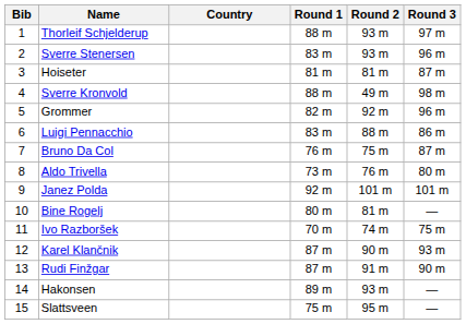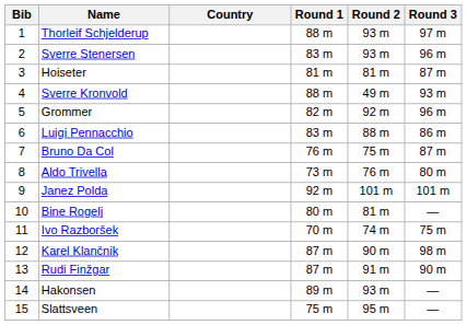 <table class="wikitable sortable" style="background:#fff; font-size:86%; width:33%; line-height:16px; border:grey solid 1px; border-collapse:collapse;">
 <tr>
 <th width="30">Bib</th>
 <th width="135">Name</th>
 <th width="125">Country</th>
 <th width="55">Round 1</th>
 <th width="55">Round 2</th>
 <th width="55">Round 3</th>
 </tr>
 <tr>
 <td align=center>1</td>
 <td><a href='#'>Thorleif Schjelderup</a></td>
 <td></td>
 <td align=center>88 m</td>
 <td align=center>93 m</td>
 <td align=center>97 m</td>
 </tr>
 <tr>
 <td align=center>2</td>
 <td><a href='#'>Sverre Stenersen</a></td>
 <td></td>
 <td align=center>83 m</td>
 <td align=center>93 m</td>
 <td align=center>96 m</td>
 </tr>
 <tr>
 <td align=center>3</td>
 <td>Hoiseter</td>
 <td></td>
 <td align=center>81 m</td>
 <td align=center>81 m</td>
 <td align=center>87 m</td>
 </tr>
 <tr>
 <td align=center>4</td>
 <td><a href='#'>Sverre Kronvold</a></td>
 <td></td>
 <td align=center>88 m</td>
 <td align=center>49 m</td>
-<td align=center>98 m</td>
+<td align=center>93 m</td>
 </tr>
 <tr>
 <td align=center>5</td>
 <td>Grommer</td>
 <td></td>
 <td align=center>82 m</td>
 <td align=center>92 m</td>
 <td align=center>96 m</td>
 </tr>
 <tr>
 <td align=center>6</td>
 <td><a href='#'>Luigi Pennacchio</a></td>
 <td></td>
 <td align=center>83 m</td>
 <td align=center>88 m</td>
 <td align=center>86 m</td>
 </tr>
 <tr>
 <td align=center>7</td>
 <td><a href='#'>Bruno Da Col</a></td>
 <td></td>
 <td align=center>76 m</td>
 <td align=center>75 m</td>
 <td align=center>87 m</td>
 </tr>
 <tr>
 <td align=center>8</td>
 <td><a href='#'>Aldo Trivella</a></td>
 <td></td>
 <td align=center>73 m</td>
 <td align=center>76 m</td>
 <td align=center>80 m</td>
 </tr>
 <tr>
 <td align=center>9</td>
 <td><a href='#'>Janez Polda</a></td>
 <td></td>
 <td align=center>92 m</td>
 <td align=center>101 m</td>
 <td align=center>101 m</td>
 </tr>
 <tr>
 <td align=center>10</td>
 <td><a href='#'>Bine Rogelj</a></td>
 <td></td>
 <td align=center>80 m</td>
 <td align=center>81 m</td>
 <td align=center>—</td>
 </tr>
 <tr>
 <td align=center>11</td>
 <td><a href='#'>Ivo Razboršek</a></td>
 <td></td>
 <td align=center>70 m</td>
 <td align=center>74 m</td>
 <td align=center>75 m</td>
 </tr>
 <tr>
 <td align=center>12</td>
 <td><a href='#'>Karel Klančnik</a></td>
 <td></td>
 <td align=center>87 m</td>
 <td align=center>90 m</td>
-<td align=center>93 m</td>
+<td align=center>98 m</td>
 </tr>
 <tr>
 <td align=center>13</td>
 <td><a href='#'>Rudi Finžgar</a></td>
 <td></td>
 <td align=center>87 m</td>
 <td align=center>91 m</td>
 <td align=center>90 m</td>
 </tr>
 <tr>
 <td align=center>14</td>
 <td>Hakonsen</td>
 <td></td>
 <td align=center>89 m</td>
 <td align=center>93 m</td>
 <td align=center>—</td>
 </tr>
 <tr>
 <td align=center>15</td>
 <td>Slattsveen</td>
 <td></td>
 <td align=center>75 m</td>
 <td align=center>95 m</td>
 <td align=center>—</td>
 </tr>
 </table>
